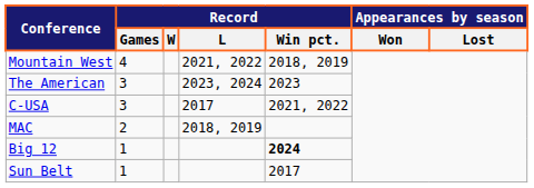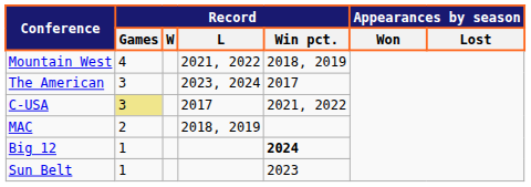 <table class="wikitable sortable">
 <tr>
 <th style="background:#191970; color:#FFFFFF; border: 2px solid #FF681F;" rowspan=2>Conference</th>
 <th style="background:#191970; color:#FFFFFF; border: 2px solid #FF681F;" colspan=4>Record</th>
 <th style="background:#191970; color:#FFFFFF; border: 2px solid #FF681F;" colspan=2>Appearances by season</th>
 </tr>
 <tr>
 <th style="border: 2px solid #FF681F;">Games</th>
 <th style="border: 2px solid #FF681F;">W</th>
 <th style="border: 2px solid #FF681F;">L</th>
 <th style="border: 2px solid #FF681F;">Win pct.</th>
 <th style="border: 2px solid #FF681F;" class=unsortable>Won</th>
 <th style="border: 2px solid #FF681F;" class=unsortable>Lost</th>
 </tr>
 <tr>
 <td><a href='#'>Mountain West</a></td>
 <td>4</td>
 <td></td>
 <td>2021, 2022</td>
 <td>2018, 2019</td>
 </tr>
 <tr>
 <td><a href='#'>The American</a></td>
 <td>3</td>
 <td></td>
 <td>2023, 2024</td>
-<td>2023</td>
+<td>2017</td>
 </tr>
 <tr>
 <td><a href='#'>C-USA</a></td>
-<td>3</td>
+<td style="background: khaki;">3</td>
 <td></td>
 <td>2017</td>
 <td>2021, 2022</td>
 </tr>
 <tr>
 <td><a href='#'>MAC</a></td>
 <td>2</td>
 <td></td>
 <td>2018, 2019</td>
 <td></td>
 </tr>
 <tr>
 <td><a href='#'>Big 12</a></td>
 <td>1</td>
 <td></td>
 <td></td>
 <td><strong>2024</strong></td>
 </tr>
 <tr>
 <td><a href='#'>Sun Belt</a></td>
 <td>1</td>
 <td></td>
 <td></td>
-<td>2017</td>
+<td>2023</td>
 </tr>
 </table>
